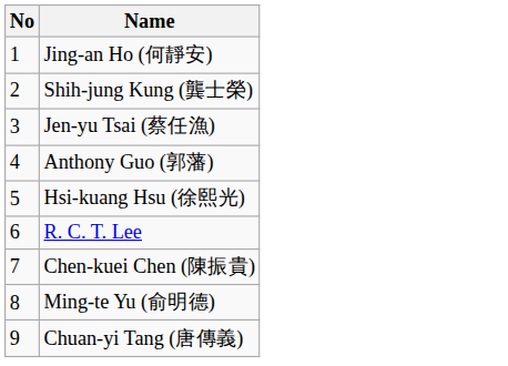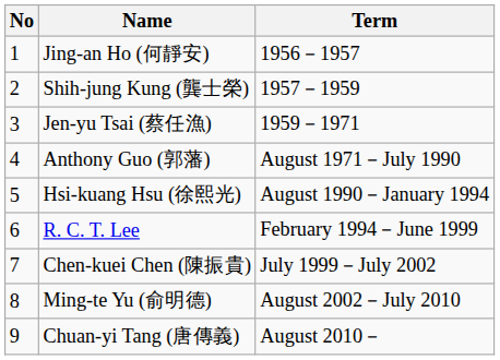 <table class="wikitable">
 <tr>
 <th>No</th>
 <th>Name</th>
+<th>Term</th>
 </tr>
 <tr>
 <td>1</td>
 <td>Jing-an Ho (何靜安)</td>
+<td>1956－1957</td>
 </tr>
 <tr>
 <td>2</td>
 <td>Shih-jung Kung (龔士榮)</td>
+<td>1957－1959</td>
 </tr>
 <tr>
 <td>3</td>
 <td>Jen-yu Tsai (蔡任漁)</td>
+<td>1959－1971</td>
 </tr>
 <tr>
 <td>4</td>
 <td>Anthony Guo (郭藩)</td>
+<td>August 1971－July 1990</td>
 </tr>
 <tr>
 <td>5</td>
 <td>Hsi-kuang Hsu (徐熙光)</td>
+<td>August 1990－January 1994</td>
 </tr>
 <tr>
 <td>6</td>
 <td><a href='#'>R. C. T. Lee</a></td>
+<td>February 1994－June 1999</td>
 </tr>
 <tr>
 <td>7</td>
 <td>Chen-kuei Chen (陳振貴)</td>
+<td>July 1999－July 2002</td>
 </tr>
 <tr>
 <td>8</td>
 <td>Ming-te Yu (俞明德)</td>
+<td>August 2002－July 2010</td>
 </tr>
 <tr>
 <td>9</td>
 <td>Chuan-yi Tang (唐傳義)</td>
+<td>August 2010－</td>
 </tr>
 </table>
